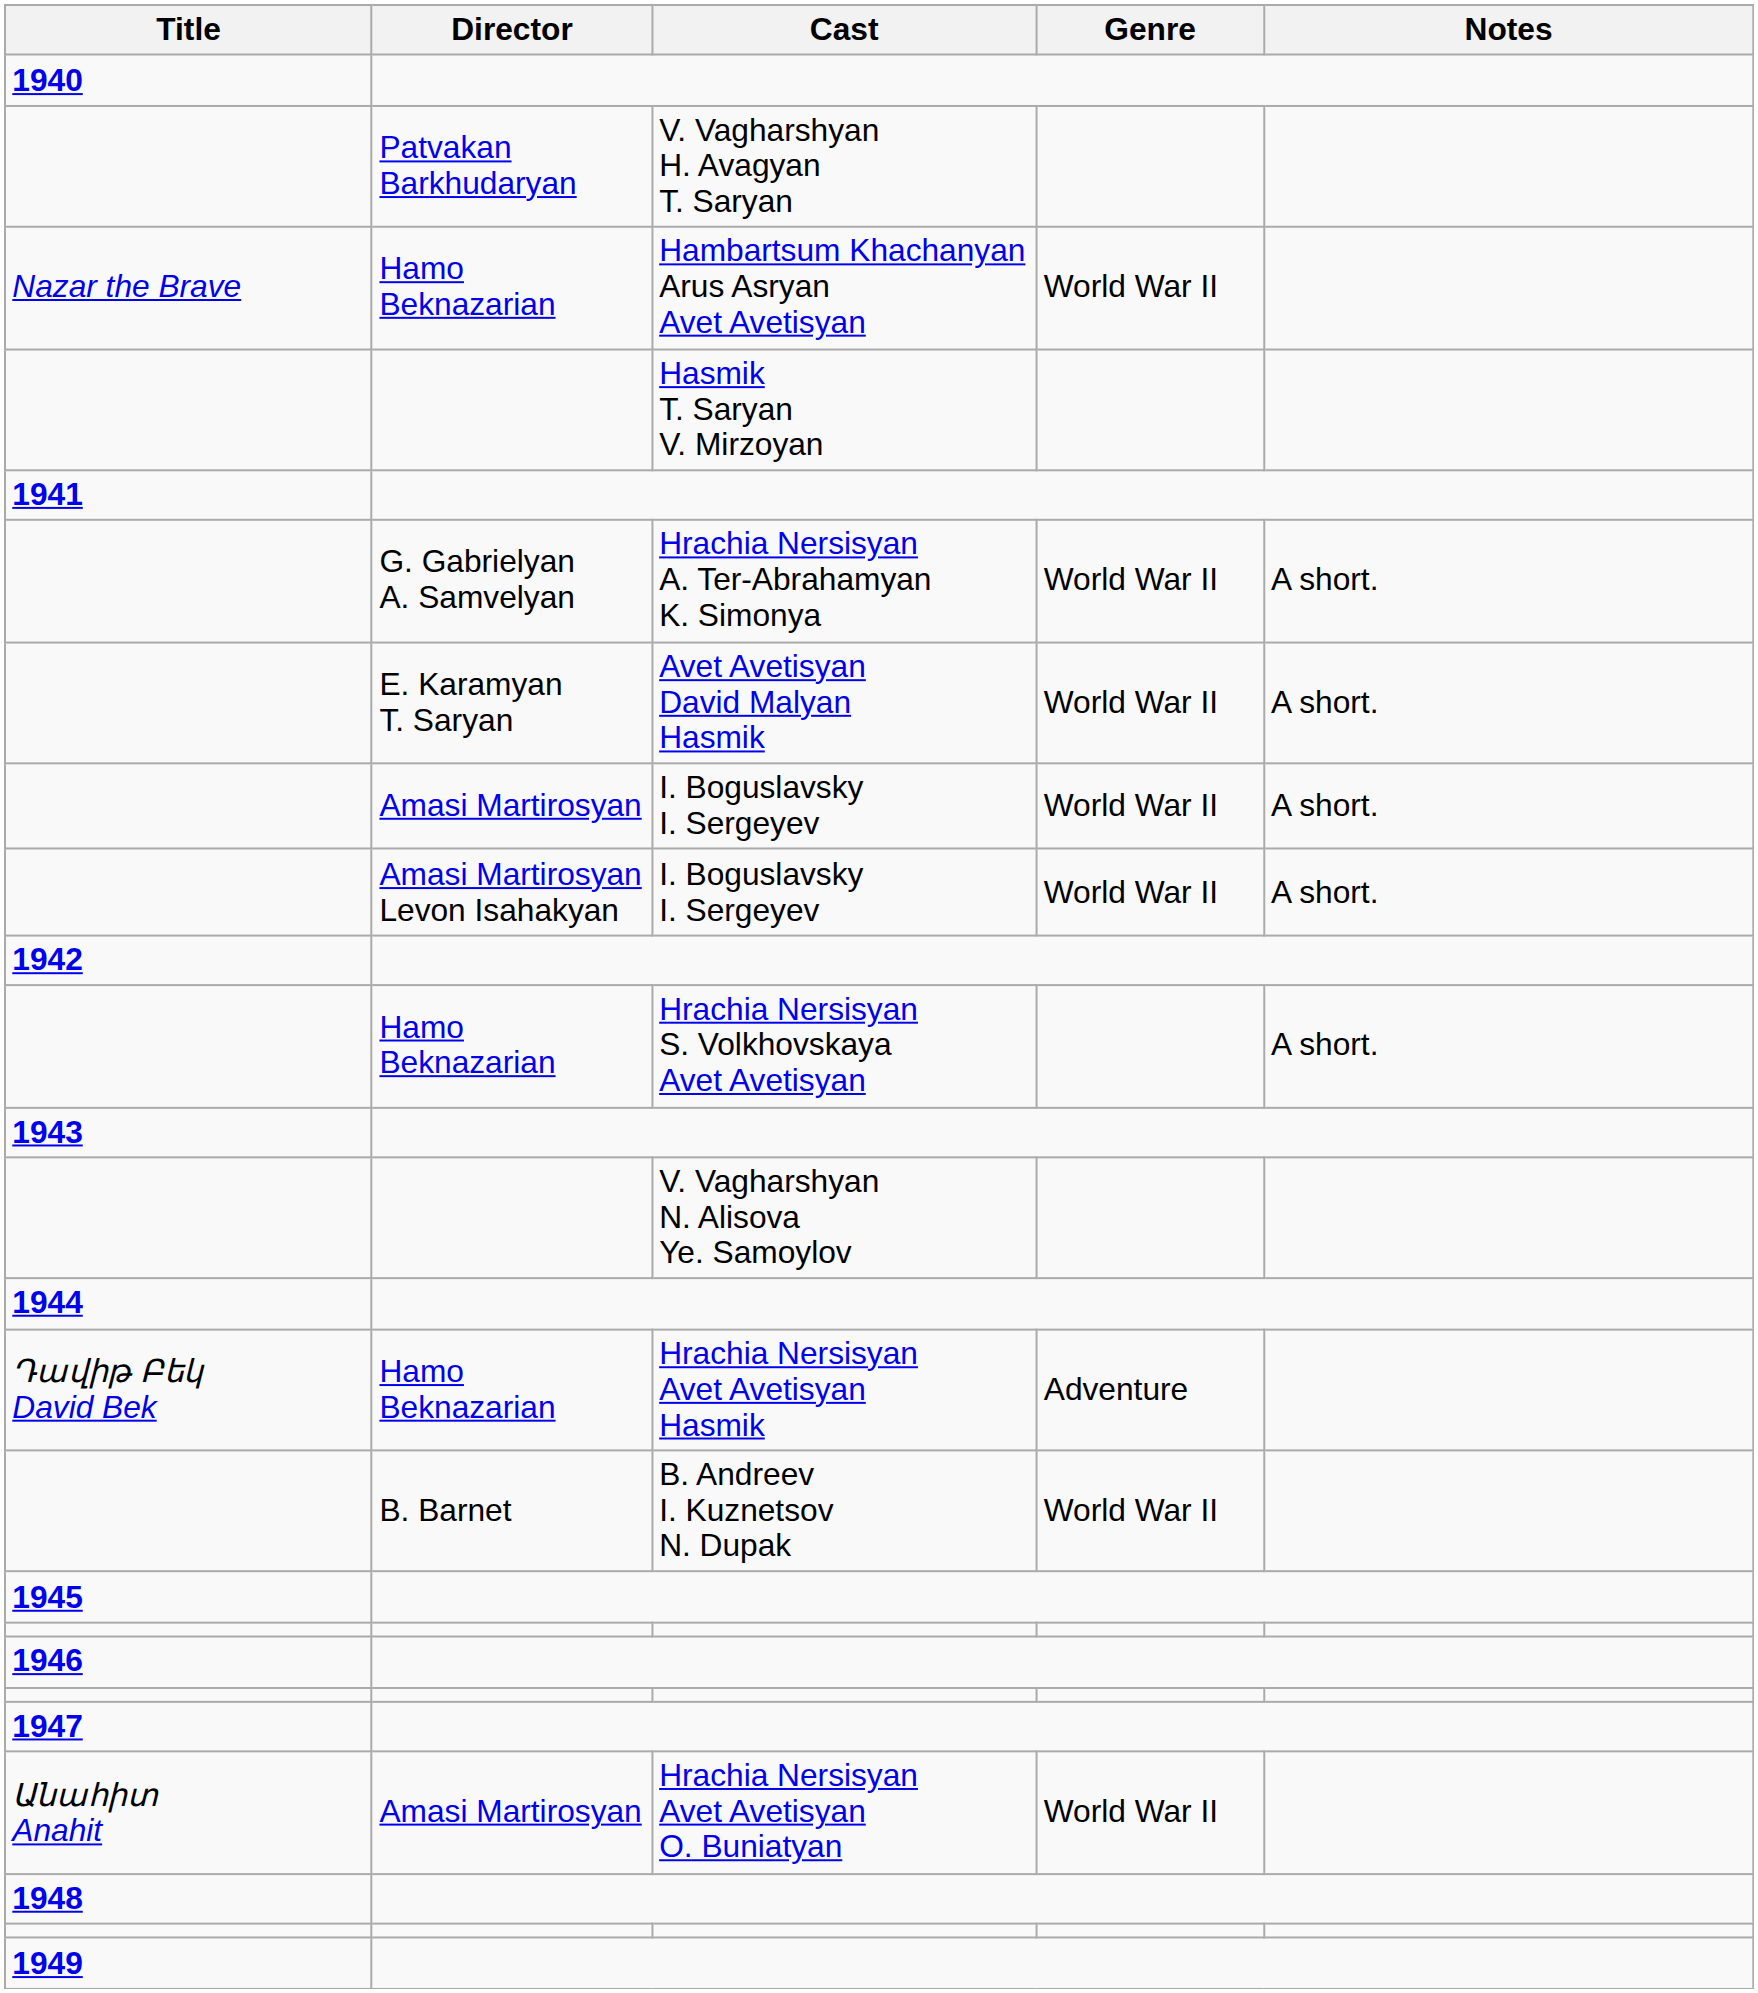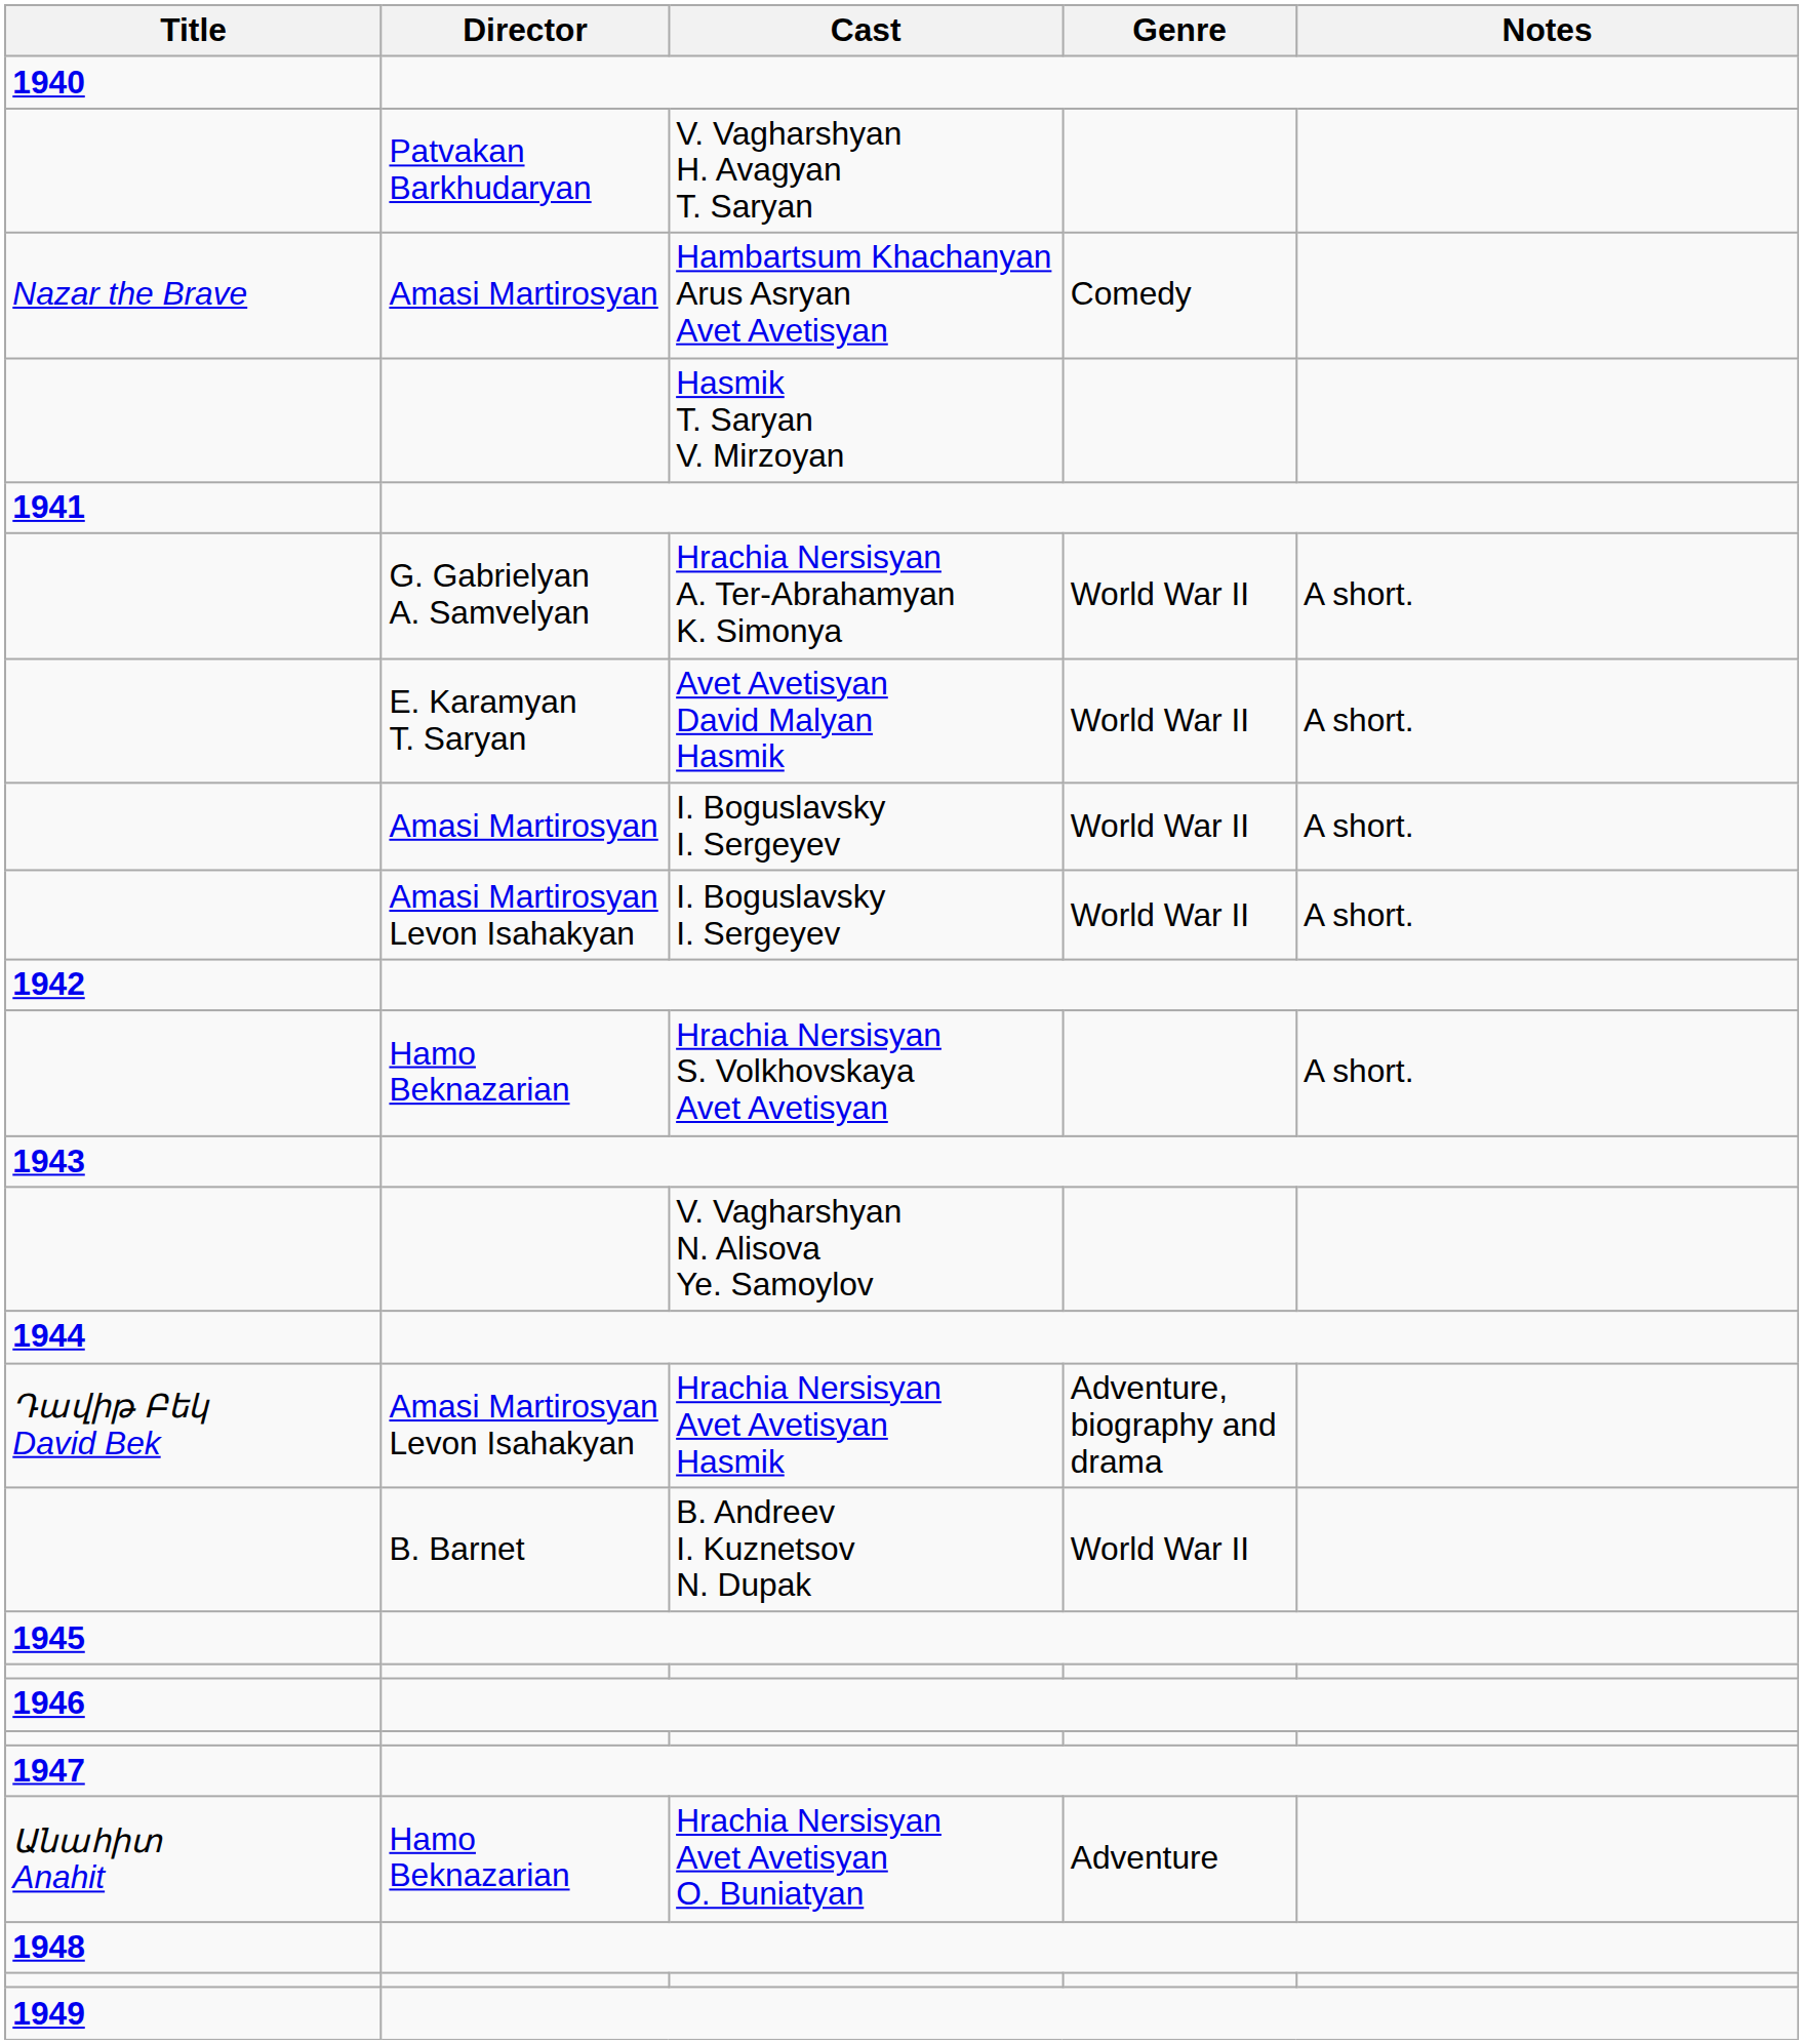 <table class="wikitable" width= "100%">
 <tr>
 <th width=21%>Title</th>
 <th width=16%>Director</th>
 <th width=22%>Cast</th>
 <th width=13%>Genre</th>
 <th width=28%>Notes</th>
 </tr>
 <tr>
 <td><strong><a href='#'>1940</a></strong></td>
 </tr>
 <tr>
 <td></td>
 <td><a href='#'>Patvakan Barkhudaryan</a></td>
 <td>V. Vagharshyan <br> H. Avagyan <br> T. Saryan</td>
 <td></td>
 <td></td>
 </tr>
 <tr>
 <td><em><a href='#'>Nazar the Brave</a></em></td>
-<td><a href='#'>Hamo Beknazarian</a></td>
+<td><a href='#'>Amasi Martirosyan</a></td>
 <td><a href='#'>Hambartsum Khachanyan</a> <br> Arus Asryan <br> <a href='#'>Avet Avetisyan</a></td>
-<td>World War II</td>
+<td>Comedy</td>
 <td></td>
 </tr>
 <tr>
 <td></td>
 <td></td>
 <td><a href='#'>Hasmik</a> <br> T. Saryan <br> V. Mirzoyan</td>
 <td></td>
 <td></td>
 </tr>
 <tr>
 <td><strong><a href='#'>1941</a></strong></td>
 </tr>
 <tr>
 <td></td>
 <td>G. Gabrielyan <br> A. Samvelyan</td>
 <td><a href='#'>Hrachia Nersisyan</a> <br> A. Ter-Abrahamyan <br> K. Simonya</td>
 <td>World War II</td>
 <td>A short.</td>
 </tr>
 <tr>
 <td></td>
 <td>E. Karamyan <br> T. Saryan</td>
 <td><a href='#'>Avet Avetisyan</a> <br> <a href='#'>David Malyan</a> <br> <a href='#'>Hasmik</a></td>
 <td>World War II</td>
 <td>A short.</td>
 </tr>
 <tr>
 <td></td>
 <td><a href='#'>Amasi Martirosyan</a> <br> </td>
 <td>I. Boguslavsky <br> I. Sergeyev</td>
 <td>World War II</td>
 <td>A short.</td>
 </tr>
 <tr>
 <td></td>
 <td><a href='#'>Amasi Martirosyan</a> <br> Levon Isahakyan</td>
 <td>I. Boguslavsky <br> I. Sergeyev</td>
 <td>World War II</td>
 <td>A short.</td>
 </tr>
 <tr>
 <td><strong><a href='#'>1942</a></strong></td>
 </tr>
 <tr>
 <td></td>
 <td><a href='#'>Hamo Beknazarian</a></td>
 <td><a href='#'>Hrachia Nersisyan</a> <br> S. Volkhovskaya <br> <a href='#'>Avet Avetisyan</a></td>
 <td></td>
 <td>A short.</td>
 </tr>
 <tr>
 <td><strong><a href='#'>1943</a></strong></td>
 </tr>
 <tr>
 <td></td>
 <td></td>
 <td>V. Vagharshyan <br> N. Alisova <br> Ye. Samoylov</td>
 <td></td>
 <td></td>
 </tr>
 <tr>
 <td><strong><a href='#'>1944</a></strong></td>
 </tr>
 <tr>
 <td><em>Դավիթ Բեկ</em><br><em><a href='#'>David Bek</a></em></td>
-<td><a href='#'>Hamo Beknazarian</a></td>
+<td><a href='#'>Amasi Martirosyan</a> <br> Levon Isahakyan</td>
 <td><a href='#'>Hrachia Nersisyan</a><br><a href='#'>Avet Avetisyan</a><br> <a href='#'>Hasmik</a></td>
-<td>Adventure</td>
+<td>Adventure, biography and drama</td>
 <td></td>
 </tr>
 <tr>
 <td></td>
 <td>B. Barnet</td>
 <td>B. Andreev <br> I. Kuznetsov <br> N. Dupak</td>
 <td>World War II</td>
 <td></td>
 </tr>
 <tr>
 <td><strong><a href='#'>1945</a></strong></td>
 </tr>
 <tr>
 <td></td>
 <td></td>
 <td></td>
 <td></td>
 <td></td>
 </tr>
 <tr>
 <td><strong><a href='#'>1946</a></strong></td>
 </tr>
 <tr>
 <td></td>
 <td></td>
 <td></td>
 <td></td>
 <td></td>
 </tr>
 <tr>
 <td><strong><a href='#'>1947</a></strong></td>
 </tr>
 <tr>
 <td><em>Անահիտ</em><br><em><a href='#'>Anahit</a></em></td>
-<td><a href='#'>Amasi Martirosyan</a></td>
+<td><a href='#'>Hamo Beknazarian</a></td>
 <td><a href='#'>Hrachia Nersisyan</a><br><a href='#'>Avet Avetisyan</a><br><a href='#'>O. Buniatyan</a></td>
-<td>World War II</td>
+<td>Adventure</td>
 <td></td>
 </tr>
 <tr>
 <td><strong><a href='#'>1948</a></strong></td>
 </tr>
 <tr>
 <td></td>
 <td></td>
 <td></td>
 <td></td>
 <td></td>
 </tr>
 <tr>
 <td><strong><a href='#'>1949</a></strong></td>
 </tr>
 <tr>
 </tr>
 </table>
